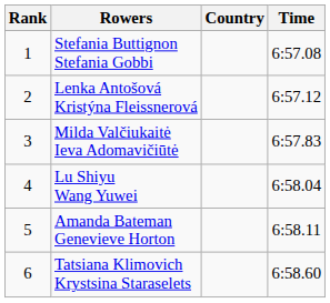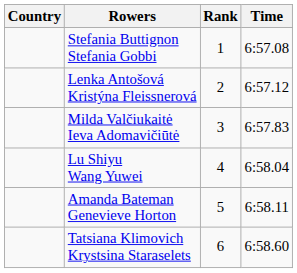 <table class="wikitable" style="text-align:center">
 <tr>
+<th>Country</th>
+<th>Rowers</th>
 <th>Rank</th>
-<th>Rowers</th>
-<th>Country</th>
 <th>Time</th>
 </tr>
 <tr>
+<td align="left"></td>
+<td align="left"><a href='#'>Stefania Buttignon</a><br><a href='#'>Stefania Gobbi</a></td>
 <td>1</td>
-<td align="left"><a href='#'>Stefania Buttignon</a><br><a href='#'>Stefania Gobbi</a></td>
-<td align="left"></td>
 <td>6:57.08</td>
 </tr>
 <tr>
+<td align="left"></td>
+<td align="left"><a href='#'>Lenka Antošová</a><br><a href='#'>Kristýna Fleissnerová</a></td>
 <td>2</td>
-<td align="left"><a href='#'>Lenka Antošová</a><br><a href='#'>Kristýna Fleissnerová</a></td>
-<td align="left"></td>
 <td>6:57.12</td>
 </tr>
 <tr>
+<td align="left"></td>
+<td align="left"><a href='#'>Milda Valčiukaitė</a><br><a href='#'>Ieva Adomavičiūtė</a></td>
 <td>3</td>
-<td align="left"><a href='#'>Milda Valčiukaitė</a><br><a href='#'>Ieva Adomavičiūtė</a></td>
-<td align="left"></td>
 <td>6:57.83</td>
 </tr>
 <tr>
+<td align="left"></td>
+<td align="left"><a href='#'>Lu Shiyu</a><br><a href='#'>Wang Yuwei</a></td>
 <td>4</td>
-<td align="left"><a href='#'>Lu Shiyu</a><br><a href='#'>Wang Yuwei</a></td>
-<td align="left"></td>
 <td>6:58.04</td>
 </tr>
 <tr>
+<td align="left"></td>
+<td align="left"><a href='#'>Amanda Bateman</a><br><a href='#'>Genevieve Horton</a></td>
 <td>5</td>
-<td align="left"><a href='#'>Amanda Bateman</a><br><a href='#'>Genevieve Horton</a></td>
-<td align="left"></td>
 <td>6:58.11</td>
 </tr>
 <tr>
+<td align="left"></td>
+<td align="left"><a href='#'>Tatsiana Klimovich</a><br><a href='#'>Krystsina Staraselets</a></td>
 <td>6</td>
-<td align="left"><a href='#'>Tatsiana Klimovich</a><br><a href='#'>Krystsina Staraselets</a></td>
-<td align="left"></td>
 <td>6:58.60</td>
 </tr>
 </table>
